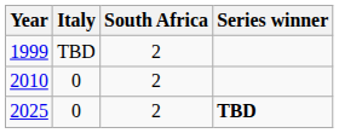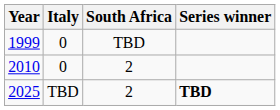 <table class="wikitable">
 <tr>
 <th>Year</th>
 <th>Italy</th>
 <th>South Africa</th>
 <th>Series winner</th>
 </tr>
 <tr>
 <td> <a href='#'>1999</a></td>
+<td align=center>0</td>
 <td align=center>TBD</td>
-<td align=center>2</td>
 <td></td>
 </tr>
 <tr>
 <td> <a href='#'>2010</a></td>
 <td align=center>0</td>
 <td align=center>2</td>
 <td></td>
 </tr>
 <tr>
 <td> <a href='#'>2025</a></td>
-<td align=center>0</td>
+<td align=center>TBD</td>
 <td align=center>2</td>
 <td><strong>TBD</strong></td>
 </tr>
 </table>
